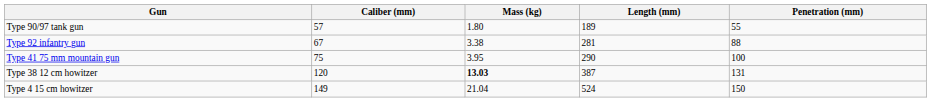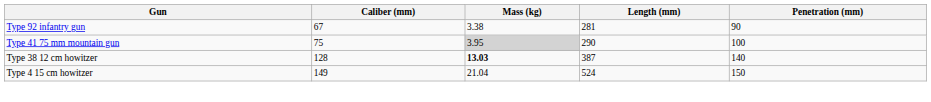 <table class="wikitable sortable" style="margin:left; width:100%; font-size:80%; border-collapse:collapse;">
 <tr>
 <th>Gun</th>
 <th>Caliber (mm)</th>
 <th>Mass (kg)</th>
 <th>Length (mm)</th>
 <th>Penetration (mm)</th>
 </tr>
 <tr>
-<td>Type 90/97 tank gun</td>
-<td>57</td>
-<td>1.80</td>
-<td>189</td>
-<td>55</td>
-</tr>
-<tr>
 <td><a href='#'>Type 92 infantry gun</a></td>
 <td>67</td>
 <td>3.38</td>
 <td>281</td>
-<td>88</td>
+<td>90</td>
 </tr>
 <tr>
 <td><a href='#'>Type 41 75 mm mountain gun</a></td>
 <td>75</td>
-<td>3.95</td>
+<td style="background: lightgrey;">3.95</td>
 <td>290</td>
 <td>100</td>
 </tr>
 <tr>
 <td>Type 38 12 cm howitzer</td>
-<td>120</td>
+<td>128</td>
 <td><strong>13.03</strong></td>
 <td>387</td>
-<td>131</td>
+<td>140</td>
 </tr>
 <tr>
 <td>Type 4 15 cm howitzer</td>
 <td>149</td>
 <td>21.04</td>
 <td>524</td>
 <td>150</td>
 </tr>
 </table>
